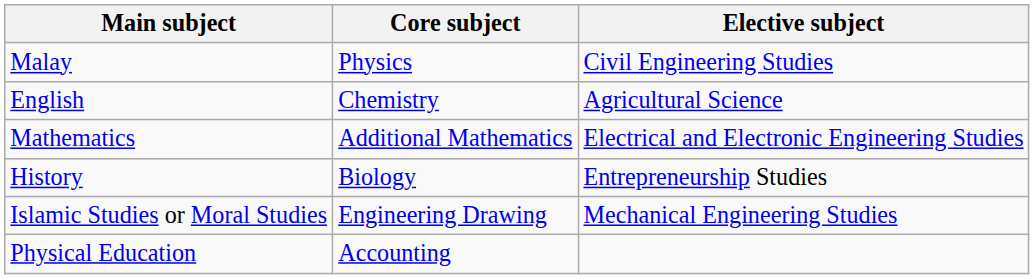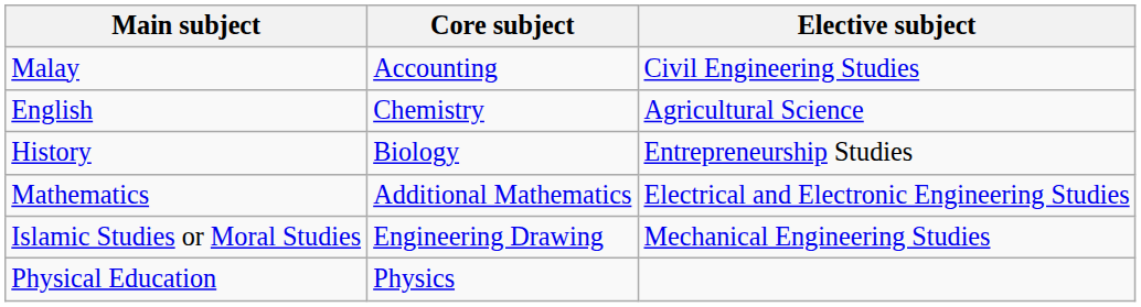 <table class="wikitable">
 <tr>
 <th>Main subject</th>
 <th>Core subject</th>
 <th>Elective subject</th>
 </tr>
 <tr>
 <td><a href='#'>Malay</a></td>
-<td><a href='#'>Physics</a></td>
+<td><a href='#'>Accounting</a></td>
 <td><a href='#'>Civil Engineering Studies</a></td>
 </tr>
 <tr>
 <td><a href='#'>English</a></td>
 <td><a href='#'>Chemistry</a></td>
 <td><a href='#'>Agricultural Science</a></td>
 </tr>
 <tr>
+<td><a href='#'>History</a></td>
+<td><a href='#'>Biology</a></td>
+<td><a href='#'>Entrepreneurship</a> Studies</td>
+</tr>
+<tr>
 <td><a href='#'>Mathematics</a></td>
 <td><a href='#'>Additional Mathematics</a></td>
 <td><a href='#'>Electrical and Electronic Engineering Studies</a></td>
-</tr>
-<tr>
-<td><a href='#'>History</a></td>
-<td><a href='#'>Biology</a></td>
-<td><a href='#'>Entrepreneurship</a> Studies</td>
 </tr>
 <tr>
 <td><a href='#'>Islamic Studies</a> or <a href='#'>Moral Studies</a></td>
 <td><a href='#'>Engineering Drawing</a></td>
 <td><a href='#'>Mechanical Engineering Studies</a></td>
 </tr>
 <tr>
 <td><a href='#'>Physical Education</a></td>
-<td><a href='#'>Accounting</a></td>
+<td><a href='#'>Physics</a></td>
 <td></td>
 </tr>
 </table>
